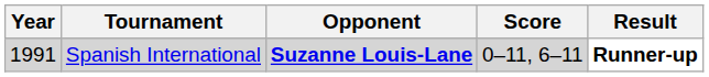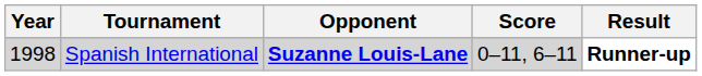 <table class="sortable wikitable" style="font-size: 90%;">
 <tr>
 <th>Year</th>
 <th>Tournament</th>
 <th>Opponent</th>
 <th>Score</th>
 <th>Result</th>
 </tr>
 <tr style="background:#D5D5D5">
-<td align="center">1991</td>
+<td align="center">1998</td>
 <td align="left"><a href='#'>Spanish International</a></td>
 <td align="left"><strong> <a href='#'>Suzanne Louis-Lane</a></strong></td>
 <td align="left">0–11, 6–11</td>
 <td style="text-align:left; background:white"> <strong>Runner-up</strong></td>
 </tr>
 </table>
